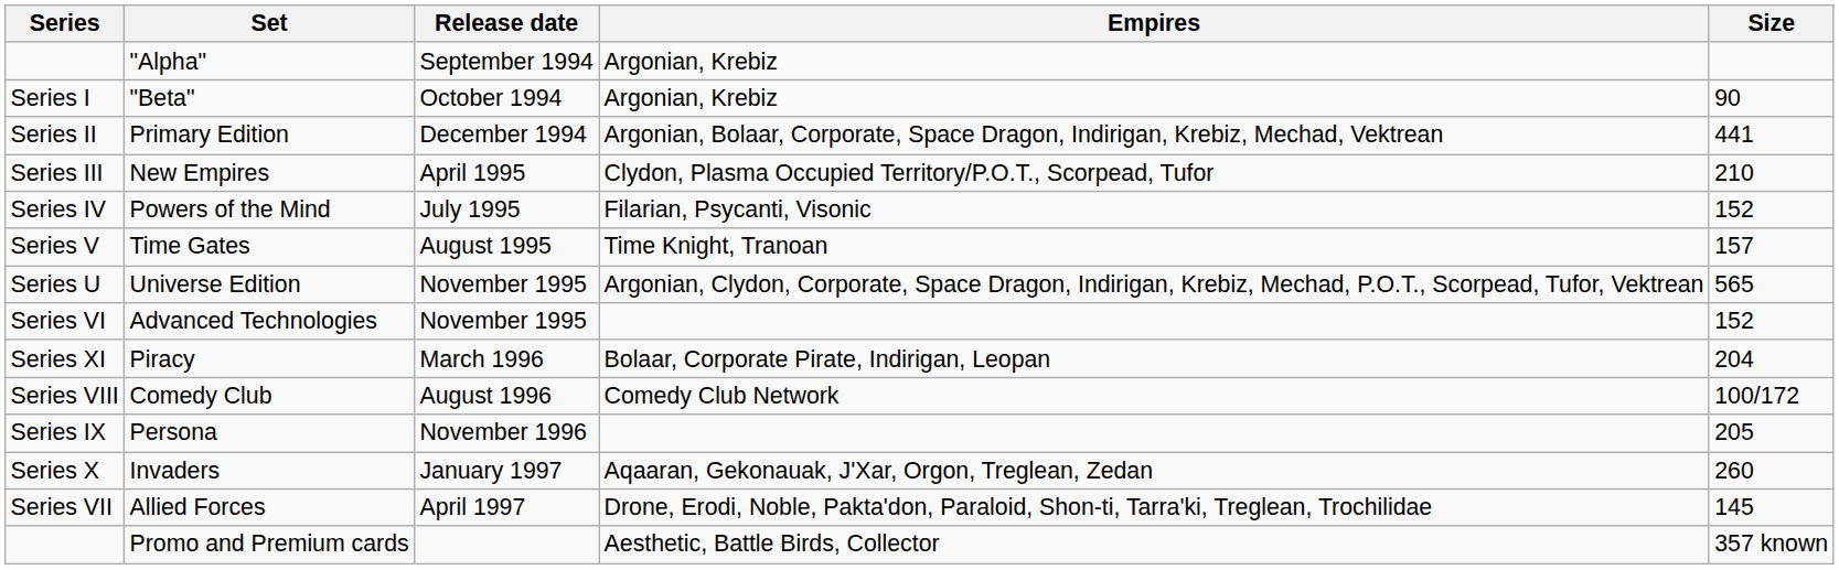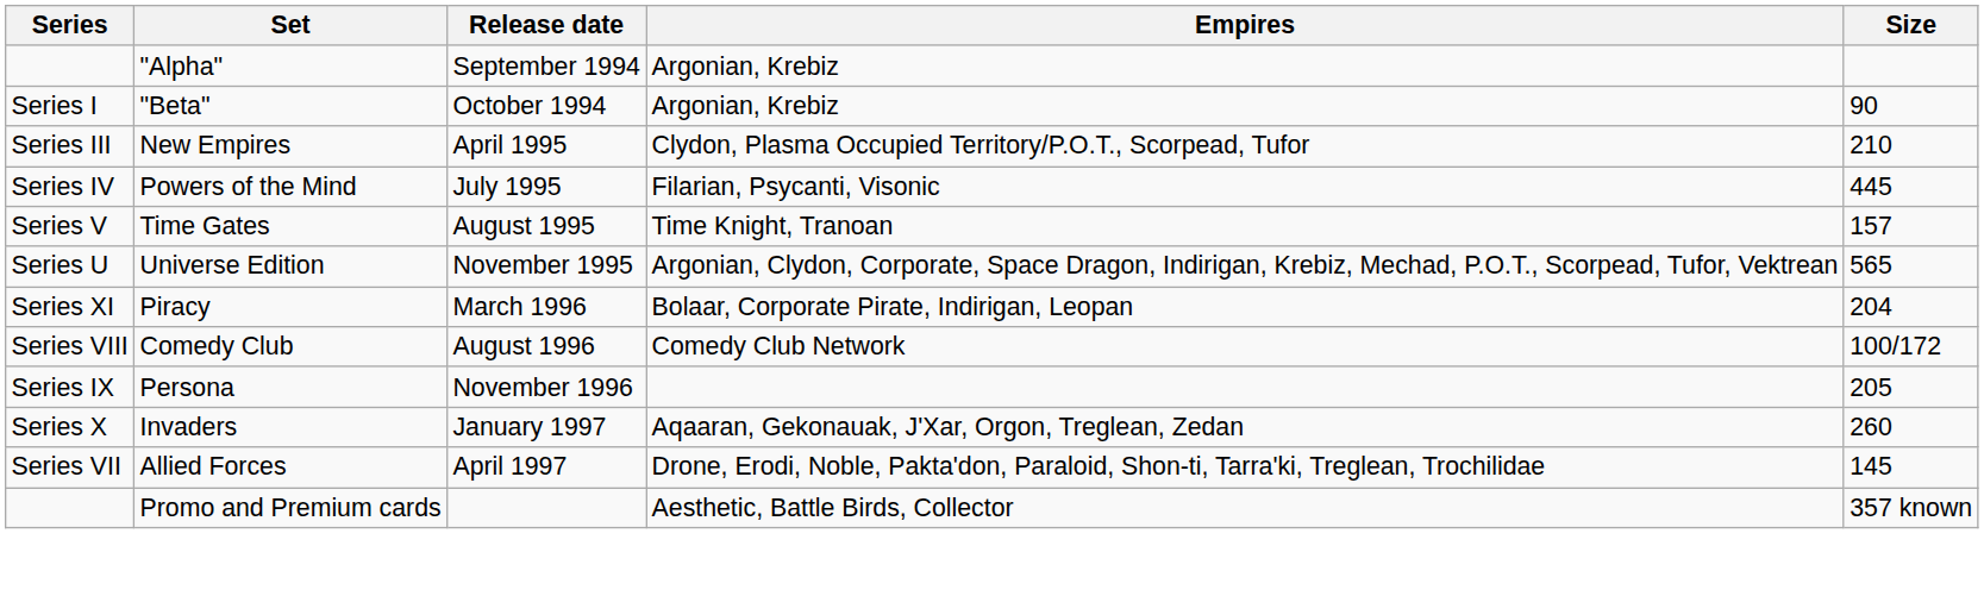 <table class="wikitable" align="center">
 <tr>
 <th>Series</th>
 <th>Set</th>
 <th>Release date</th>
 <th>Empires</th>
 <th>Size</th>
 </tr>
 <tr>
 <td></td>
 <td>"Alpha"</td>
 <td>September 1994</td>
 <td>Argonian, Krebiz</td>
 <td></td>
 </tr>
 <tr>
 <td>Series I</td>
 <td>"Beta"</td>
 <td>October 1994</td>
 <td>Argonian, Krebiz</td>
 <td>90</td>
 </tr>
 <tr>
-<td>Series II</td>
-<td>Primary Edition</td>
-<td>December 1994</td>
-<td>Argonian, Bolaar, Corporate, Space Dragon, Indirigan, Krebiz, Mechad, Vektrean</td>
-<td>441</td>
-</tr>
-<tr>
 <td>Series III</td>
 <td>New Empires</td>
 <td>April 1995</td>
 <td>Clydon, Plasma Occupied Territory/P.O.T., Scorpead, Tufor</td>
 <td>210</td>
 </tr>
 <tr>
 <td>Series IV</td>
 <td>Powers of the Mind</td>
 <td>July 1995</td>
 <td>Filarian, Psycanti, Visonic</td>
-<td>152</td>
+<td>445</td>
 </tr>
 <tr>
 <td>Series V</td>
 <td>Time Gates</td>
 <td>August 1995</td>
 <td>Time Knight, Tranoan</td>
 <td>157</td>
 </tr>
 <tr>
 <td>Series U</td>
 <td>Universe Edition</td>
 <td>November 1995</td>
 <td>Argonian, Clydon, Corporate, Space Dragon, Indirigan, Krebiz, Mechad, P.O.T., Scorpead, Tufor, Vektrean</td>
 <td>565</td>
-</tr>
-<tr>
-<td>Series VI</td>
-<td>Advanced Technologies</td>
-<td>November 1995</td>
-<td></td>
-<td>152</td>
 </tr>
 <tr>
 <td>Series XI</td>
 <td>Piracy</td>
 <td>March 1996</td>
 <td>Bolaar, Corporate Pirate, Indirigan, Leopan</td>
 <td>204</td>
 </tr>
 <tr>
 <td>Series VIII</td>
 <td>Comedy Club</td>
 <td>August 1996</td>
 <td>Comedy Club Network</td>
 <td>100/172</td>
 </tr>
 <tr>
 <td>Series IX</td>
 <td>Persona</td>
 <td>November 1996</td>
 <td></td>
 <td>205</td>
 </tr>
 <tr>
 <td>Series X</td>
 <td>Invaders</td>
 <td>January 1997</td>
 <td>Aqaaran, Gekonauak, J'Xar, Orgon, Treglean, Zedan</td>
 <td>260</td>
 </tr>
 <tr>
 <td>Series VII</td>
 <td>Allied Forces</td>
 <td>April 1997</td>
 <td>Drone, Erodi, Noble, Pakta'don, Paraloid, Shon-ti, Tarra'ki, Treglean, Trochilidae</td>
 <td>145</td>
 </tr>
 <tr>
 <td></td>
 <td>Promo and Premium cards</td>
 <td></td>
 <td>Aesthetic, Battle Birds, Collector</td>
 <td>357 known</td>
 </tr>
 </table>
